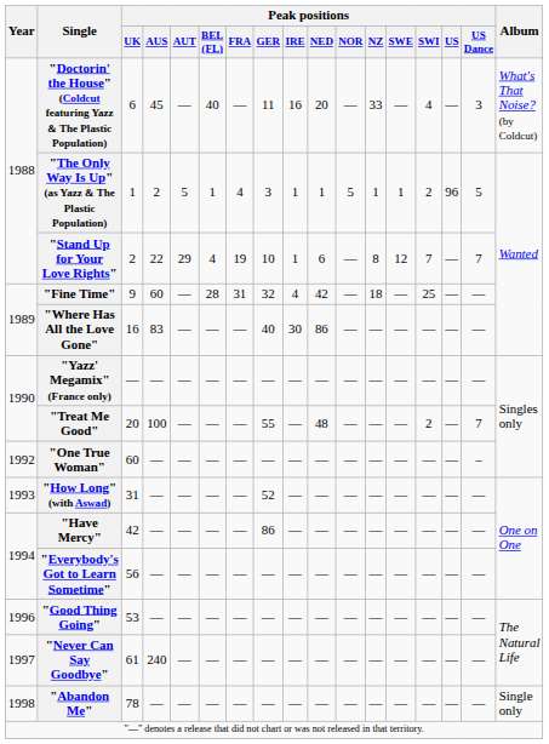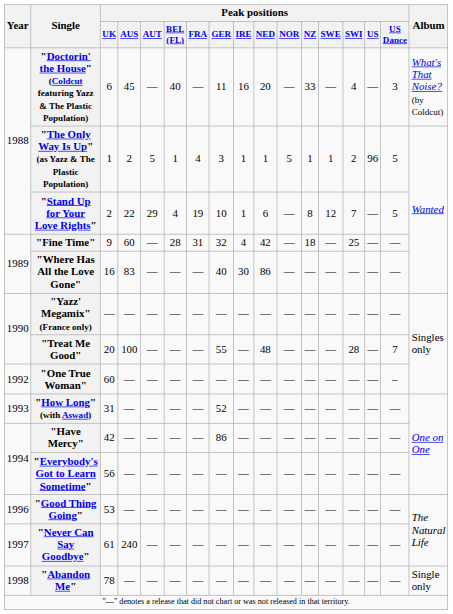 <table class="wikitable plainrowheaders" style="text-align:center;">
 <tr>
 <th rowspan="2">Year</th>
 <th rowspan="2" style="width:30em;">Single</th>
 <th colspan="14">Peak positions</th>
 <th rowspan="2">Album</th>
 </tr>
 <tr style="font-size:smaller;">
 <th style="width:35px;"><a href='#'>UK</a><br></th>
 <th style="width:35px;"><a href='#'>AUS</a><br></th>
 <th style="width:35px;"><a href='#'>AUT</a><br></th>
 <th style="width:35px;"><a href='#'>BEL<br>(FL)</a><br></th>
 <th style="width:35px;"><a href='#'>FRA</a><br></th>
 <th style="width:35px;"><a href='#'>GER</a><br></th>
 <th style="width:35px;"><a href='#'>IRE</a><br></th>
 <th style="width:35px;"><a href='#'>NED</a><br></th>
 <th style="width:35px;"><a href='#'>NOR</a><br></th>
 <th style="width:35px;"><a href='#'>NZ</a><br></th>
 <th style="width:35px;"><a href='#'>SWE</a><br></th>
 <th style="width:35px;"><a href='#'>SWI</a><br></th>
 <th style="width:35px;"><a href='#'>US</a><br></th>
 <th style="width:35px;"><a href='#'>US Dance</a><br></th>
 </tr>
 <tr>
 <td rowspan="3">1988</td>
 <th scope="row">"<a href='#'>Doctorin' the House</a>" <small>(<a href='#'>Coldcut</a> featuring Yazz & The Plastic Population)</small></th>
 <td>6</td>
 <td>45</td>
 <td>—</td>
 <td>40</td>
 <td>—</td>
 <td>11</td>
 <td>16</td>
 <td>20</td>
 <td>—</td>
 <td>33</td>
 <td>—</td>
 <td>4</td>
 <td>—</td>
 <td>3</td>
 <td style="text-align:left;"><em><a href='#'>What's That Noise?</a></em><br><small>(by Coldcut)</small></td>
 </tr>
 <tr>
 <th scope="row">"<a href='#'>The Only Way Is Up</a>" <small>(as Yazz & The Plastic Population)</small></th>
 <td>1</td>
 <td>2</td>
 <td>5</td>
 <td>1</td>
 <td>4</td>
 <td>3</td>
 <td>1</td>
 <td>1</td>
 <td>5</td>
 <td>1</td>
 <td>1</td>
 <td>2</td>
 <td>96</td>
 <td>5</td>
 <td style="text-align:left;" rowspan="4"><em><a href='#'>Wanted</a></em></td>
 </tr>
 <tr>
 <th scope="row">"<a href='#'>Stand Up for Your Love Rights</a>"</th>
 <td>2</td>
 <td>22</td>
 <td>29</td>
 <td>4</td>
 <td>19</td>
 <td>10</td>
 <td>1</td>
 <td>6</td>
 <td>—</td>
 <td>8</td>
 <td>12</td>
 <td>7</td>
 <td>—</td>
-<td>7</td>
+<td>5</td>
 </tr>
 <tr>
 <td rowspan="2">1989</td>
 <th scope="row">"Fine Time"</th>
 <td>9</td>
 <td>60</td>
 <td>—</td>
 <td>28</td>
 <td>31</td>
 <td>32</td>
 <td>4</td>
 <td>42</td>
 <td>—</td>
 <td>18</td>
 <td>—</td>
 <td>25</td>
 <td>—</td>
 <td>—</td>
 </tr>
 <tr>
 <th scope="row">"Where Has All the Love Gone"</th>
 <td>16</td>
 <td>83</td>
 <td>—</td>
 <td>—</td>
 <td>—</td>
 <td>40</td>
 <td>30</td>
 <td>86</td>
 <td>—</td>
 <td>—</td>
 <td>—</td>
 <td>—</td>
 <td>—</td>
 <td>—</td>
 </tr>
 <tr>
 <td rowspan="2">1990</td>
 <th scope="row">"Yazz' Megamix" <small>(France only)</small></th>
 <td>—</td>
 <td>—</td>
 <td>—</td>
 <td>—</td>
 <td>—</td>
 <td>—</td>
 <td>—</td>
 <td>—</td>
 <td>—</td>
 <td>—</td>
 <td>—</td>
 <td>—</td>
 <td>—</td>
 <td>—</td>
 <td style="text-align:left;" rowspan="3">Singles only</td>
 </tr>
 <tr>
 <th scope="row">"Treat Me Good"</th>
 <td>20</td>
 <td>100</td>
 <td>—</td>
 <td>—</td>
 <td>—</td>
 <td>55</td>
 <td>—</td>
 <td>48</td>
 <td>—</td>
 <td>—</td>
 <td>—</td>
-<td>2</td>
+<td>28</td>
 <td>—</td>
 <td>7</td>
 </tr>
 <tr>
 <td>1992</td>
 <th scope="row">"One True Woman"</th>
 <td>60</td>
 <td>—</td>
 <td>—</td>
 <td>—</td>
 <td>—</td>
 <td>—</td>
 <td>—</td>
 <td>—</td>
 <td>—</td>
 <td>—</td>
 <td>—</td>
 <td>—</td>
 <td>—</td>
 <td>–</td>
 </tr>
 <tr>
 <td>1993</td>
 <th scope="row">"<a href='#'>How Long</a>" <small>(with <a href='#'>Aswad</a>)</small></th>
 <td>31</td>
 <td>—</td>
 <td>—</td>
 <td>—</td>
 <td>—</td>
 <td>52</td>
 <td>—</td>
 <td>—</td>
 <td>—</td>
 <td>—</td>
 <td>—</td>
 <td>—</td>
 <td>—</td>
 <td>—</td>
 <td style="text-align:left;" rowspan="3"><em><a href='#'>One on One</a></em></td>
 </tr>
 <tr>
 <td rowspan="2">1994</td>
 <th scope="row">"Have Mercy"</th>
 <td>42</td>
 <td>—</td>
 <td>—</td>
 <td>—</td>
 <td>—</td>
 <td>86</td>
 <td>—</td>
 <td>—</td>
 <td>—</td>
 <td>—</td>
 <td>—</td>
 <td>—</td>
 <td>—</td>
 <td>—</td>
 </tr>
 <tr>
 <th scope="row">"<a href='#'>Everybody's Got to Learn Sometime</a>"</th>
 <td>56</td>
 <td>—</td>
 <td>—</td>
 <td>—</td>
 <td>—</td>
 <td>—</td>
 <td>—</td>
 <td>—</td>
 <td>—</td>
 <td>—</td>
 <td>—</td>
 <td>—</td>
 <td>—</td>
 <td>—</td>
 </tr>
 <tr>
 <td>1996</td>
 <th scope="row">"<a href='#'>Good Thing Going</a>"</th>
 <td>53</td>
 <td>—</td>
 <td>—</td>
 <td>—</td>
 <td>—</td>
 <td>—</td>
 <td>—</td>
 <td>—</td>
 <td>—</td>
 <td>—</td>
 <td>—</td>
 <td>—</td>
 <td>—</td>
 <td>—</td>
 <td style="text-align:left;" rowspan="2"><em>The Natural Life</em></td>
 </tr>
 <tr>
 <td>1997</td>
 <th scope="row">"<a href='#'>Never Can Say Goodbye</a>"</th>
 <td>61</td>
 <td>240</td>
 <td>—</td>
 <td>—</td>
 <td>—</td>
 <td>—</td>
 <td>—</td>
 <td>—</td>
 <td>—</td>
 <td>—</td>
 <td>—</td>
 <td>—</td>
 <td>—</td>
 <td>—</td>
 </tr>
 <tr>
 <td>1998</td>
 <th scope="row">"<a href='#'>Abandon Me</a>"</th>
 <td>78</td>
 <td>—</td>
 <td>—</td>
 <td>—</td>
 <td>—</td>
 <td>—</td>
 <td>—</td>
 <td>—</td>
 <td>—</td>
 <td>—</td>
 <td>—</td>
 <td>—</td>
 <td>—</td>
 <td>—</td>
 <td style="text-align:left;">Single only</td>
 </tr>
 <tr>
 <td colspan="17" style="text-align:center; font-size:9pt;">"—" denotes a release that did not chart or was not released in that territory.</td>
 </tr>
 </table>
